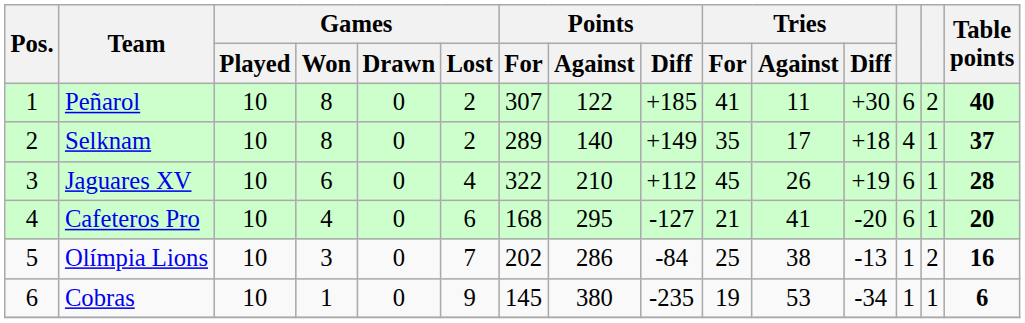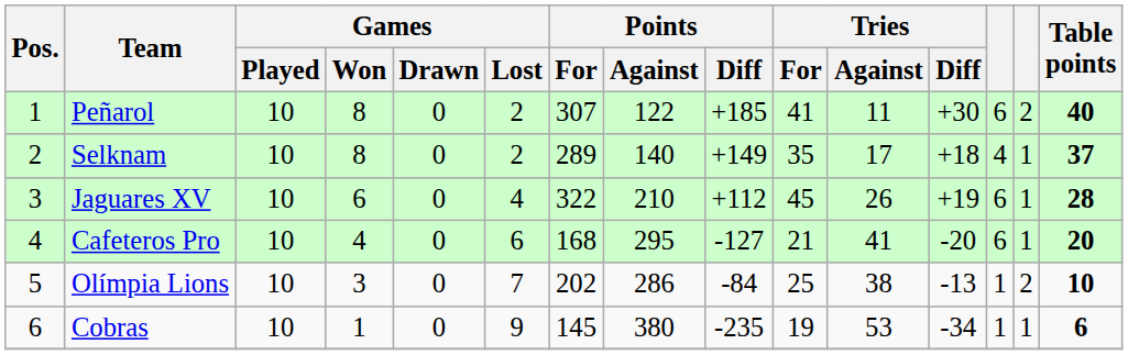 <table class="wikitable" style="text-align:center">
 <tr>
 <th rowspan="2">Pos.</th>
 <th rowspan="2">Team</th>
 <th colspan="4">Games</th>
 <th colspan="3">Points</th>
 <th colspan="3">Tries</th>
 <th rowspan="2"></th>
 <th rowspan="2"></th>
 <th rowspan="2">Table<br>points</th>
 </tr>
 <tr>
 <th>Played</th>
 <th>Won</th>
 <th>Drawn</th>
 <th>Lost</th>
 <th>For</th>
 <th>Against</th>
 <th>Diff</th>
 <th>For</th>
 <th>Against</th>
 <th>Diff</th>
 </tr>
 <tr bgcolor="#ccffcc">
 <td>1</td>
 <td style="text-align:left"> <a href='#'>Peñarol</a></td>
 <td>10</td>
 <td>8</td>
 <td>0</td>
 <td>2</td>
 <td>307</td>
 <td>122</td>
 <td>+185</td>
 <td>41</td>
 <td>11</td>
 <td>+30</td>
 <td>6</td>
 <td>2</td>
 <td><strong>40</strong></td>
 </tr>
 <tr bgcolor="#ccffcc">
 <td>2</td>
 <td style="text-align:left"> <a href='#'>Selknam</a></td>
 <td>10</td>
 <td>8</td>
 <td>0</td>
 <td>2</td>
 <td>289</td>
 <td>140</td>
 <td>+149</td>
 <td>35</td>
 <td>17</td>
 <td>+18</td>
 <td>4</td>
 <td>1</td>
 <td><strong>37</strong></td>
 </tr>
 <tr bgcolor="#ccffcc">
 <td>3</td>
 <td style="text-align:left"> <a href='#'>Jaguares XV</a></td>
 <td>10</td>
 <td>6</td>
 <td>0</td>
 <td>4</td>
 <td>322</td>
 <td>210</td>
 <td>+112</td>
 <td>45</td>
 <td>26</td>
 <td>+19</td>
 <td>6</td>
 <td>1</td>
 <td><strong>28</strong></td>
 </tr>
 <tr bgcolor="#ccffcc">
 <td>4</td>
 <td style="text-align:left"> <a href='#'>Cafeteros Pro</a></td>
 <td>10</td>
 <td>4</td>
 <td>0</td>
 <td>6</td>
 <td>168</td>
 <td>295</td>
 <td>-127</td>
 <td>21</td>
 <td>41</td>
 <td>-20</td>
 <td>6</td>
 <td>1</td>
 <td><strong>20</strong></td>
 </tr>
 <tr>
 <td>5</td>
 <td style="text-align:left"> <a href='#'>Olímpia Lions</a></td>
 <td>10</td>
 <td>3</td>
 <td>0</td>
 <td>7</td>
 <td>202</td>
 <td>286</td>
 <td>-84</td>
 <td>25</td>
 <td>38</td>
 <td>-13</td>
 <td>1</td>
 <td>2</td>
-<td><strong>16</strong></td>
+<td><strong>10</strong></td>
 </tr>
 <tr>
 <td>6</td>
 <td style="text-align:left"> <a href='#'>Cobras</a></td>
 <td>10</td>
 <td>1</td>
 <td>0</td>
 <td>9</td>
 <td>145</td>
 <td>380</td>
 <td>-235</td>
 <td>19</td>
 <td>53</td>
 <td>-34</td>
 <td>1</td>
 <td>1</td>
 <td><strong>6</strong></td>
 </tr>
 <tr>
 </tr>
 </table>
